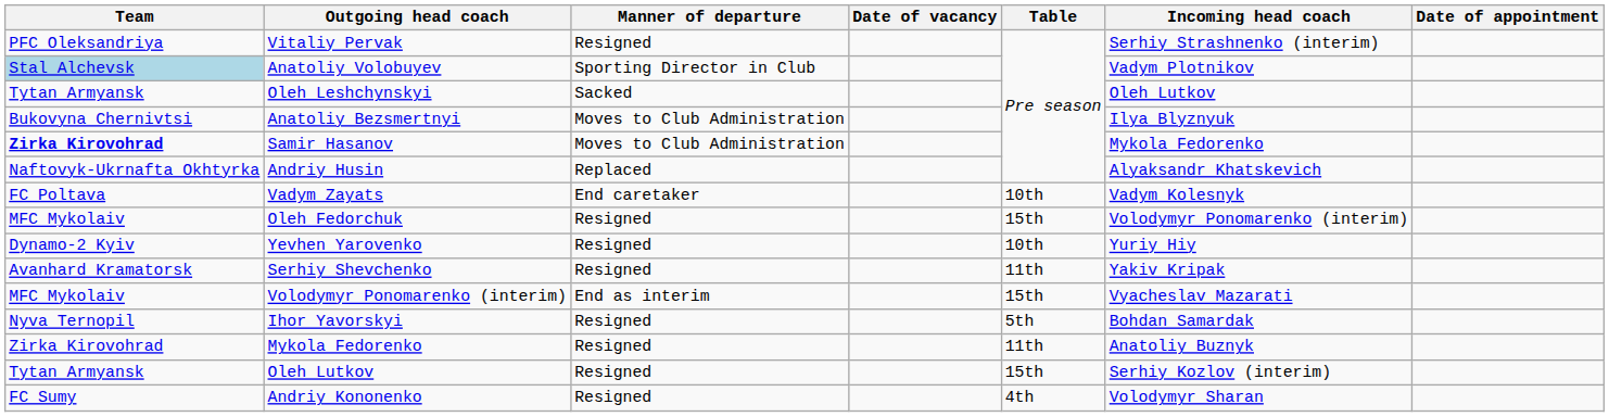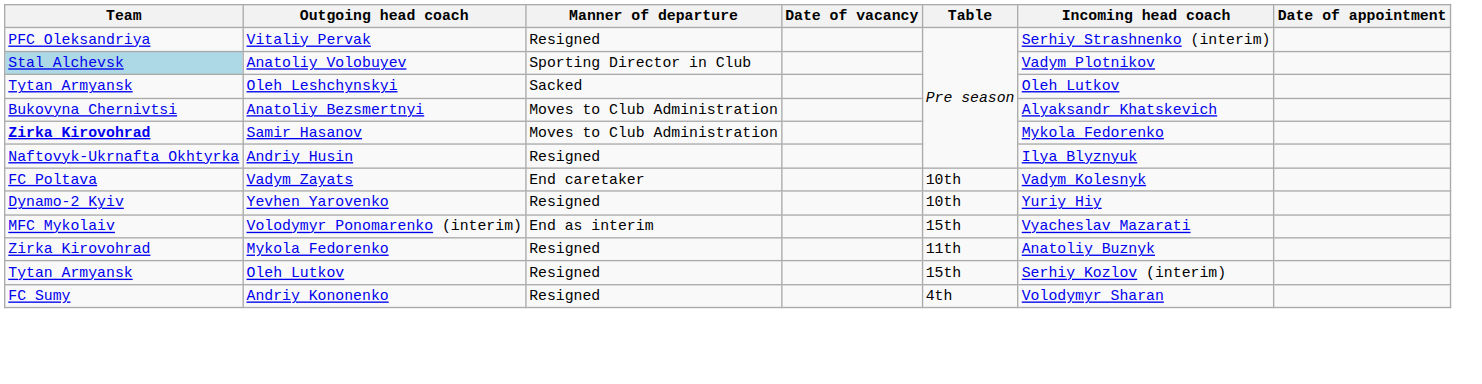 <table class="wikitable sortable" style="font-size:85%">
 <tr>
 <th>Team</th>
 <th>Outgoing head coach</th>
 <th>Manner of departure</th>
 <th>Date of vacancy</th>
 <th>Table</th>
 <th>Incoming head coach</th>
 <th>Date of appointment</th>
 </tr>
 <tr>
 <td><a href='#'>PFC Oleksandriya</a></td>
 <td> <a href='#'>Vitaliy Pervak</a></td>
 <td>Resigned</td>
 <td></td>
 <td rowspan=6><em>Pre season</em></td>
 <td> <a href='#'>Serhiy Strashnenko</a> (interim)</td>
 <td></td>
 </tr>
 <tr>
 <td style="background: lightblue;"><a href='#'>Stal Alchevsk</a></td>
 <td> <a href='#'>Anatoliy Volobuyev</a></td>
 <td>Sporting Director in Club</td>
 <td></td>
 <td> <a href='#'>Vadym Plotnikov</a></td>
 <td></td>
 </tr>
 <tr>
 <td><a href='#'>Tytan Armyansk</a></td>
 <td> <a href='#'>Oleh Leshchynskyi</a></td>
 <td>Sacked</td>
 <td></td>
 <td> <a href='#'>Oleh Lutkov</a></td>
 <td></td>
 </tr>
 <tr>
 <td><a href='#'>Bukovyna Chernivtsi</a></td>
 <td> <a href='#'>Anatoliy Bezsmertnyi</a></td>
 <td>Moves to Club Administration</td>
 <td></td>
-<td> <a href='#'>Ilya Blyznyuk</a></td>
+<td> <a href='#'>Alyaksandr Khatskevich</a></td>
 <td></td>
 </tr>
 <tr>
 <td><strong><a href='#'>Zirka Kirovohrad</a></strong></td>
 <td> <a href='#'>Samir Hasanov</a></td>
 <td>Moves to Club Administration</td>
 <td></td>
 <td> <a href='#'>Mykola Fedorenko</a></td>
 <td></td>
 </tr>
 <tr>
 <td><a href='#'>Naftovyk-Ukrnafta Okhtyrka</a></td>
 <td> <a href='#'>Andriy Husin</a></td>
-<td>Replaced</td>
+<td>Resigned</td>
 <td></td>
-<td> <a href='#'>Alyaksandr Khatskevich</a></td>
+<td> <a href='#'>Ilya Blyznyuk</a></td>
 <td></td>
 </tr>
 <tr>
 <td><a href='#'>FC Poltava</a></td>
 <td> <a href='#'>Vadym Zayats</a></td>
 <td>End caretaker</td>
 <td></td>
 <td>10th</td>
 <td> <a href='#'>Vadym Kolesnyk</a></td>
 <td></td>
 </tr>
 <tr>
-<td><a href='#'>MFC Mykolaiv</a></td>
-<td> <a href='#'>Oleh Fedorchuk</a></td>
-<td>Resigned</td>
-<td></td>
-<td>15th</td>
-<td> <a href='#'>Volodymyr Ponomarenko</a> (interim)</td>
-<td></td>
-</tr>
-<tr>
 <td><a href='#'>Dynamo-2 Kyiv</a></td>
 <td> <a href='#'>Yevhen Yarovenko</a></td>
 <td>Resigned</td>
 <td></td>
 <td>10th</td>
 <td> <a href='#'>Yuriy Hiy</a></td>
 <td></td>
 </tr>
 <tr>
-<td><a href='#'>Avanhard Kramatorsk</a></td>
-<td> <a href='#'>Serhiy Shevchenko</a></td>
-<td>Resigned</td>
-<td></td>
-<td>11th</td>
-<td> <a href='#'>Yakiv Kripak</a></td>
-<td></td>
-</tr>
-<tr>
 <td><a href='#'>MFC Mykolaiv</a></td>
 <td> <a href='#'>Volodymyr Ponomarenko</a> (interim)</td>
 <td>End as interim</td>
 <td></td>
 <td>15th</td>
 <td> <a href='#'>Vyacheslav Mazarati</a></td>
-<td></td>
-</tr>
-<tr>
-<td><a href='#'>Nyva Ternopil</a></td>
-<td> <a href='#'>Ihor Yavorskyi</a></td>
-<td>Resigned</td>
-<td></td>
-<td>5th</td>
-<td> <a href='#'>Bohdan Samardak</a></td>
 <td></td>
 </tr>
 <tr>
 <td><a href='#'>Zirka Kirovohrad</a></td>
 <td> <a href='#'>Mykola Fedorenko</a></td>
 <td>Resigned</td>
 <td></td>
 <td>11th</td>
 <td> <a href='#'>Anatoliy Buznyk</a></td>
 <td></td>
 </tr>
 <tr>
 <td><a href='#'>Tytan Armyansk</a></td>
 <td> <a href='#'>Oleh Lutkov</a></td>
 <td>Resigned</td>
 <td></td>
 <td>15th</td>
 <td> <a href='#'>Serhiy Kozlov</a> (interim)</td>
 <td></td>
 </tr>
 <tr>
 <td><a href='#'>FC Sumy</a></td>
 <td> <a href='#'>Andriy Kononenko</a></td>
 <td>Resigned</td>
 <td></td>
 <td>4th</td>
 <td> <a href='#'>Volodymyr Sharan</a></td>
 <td></td>
 </tr>
 </table>
